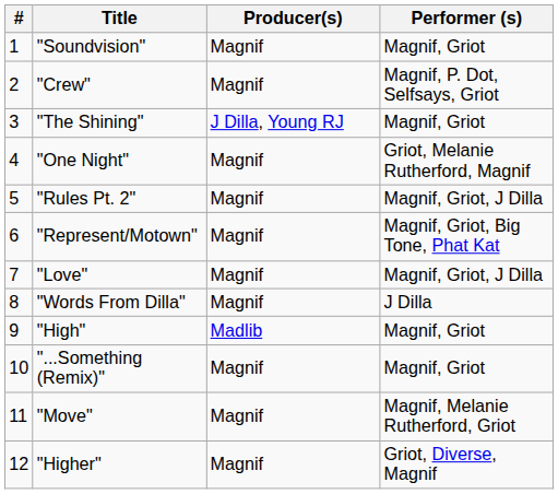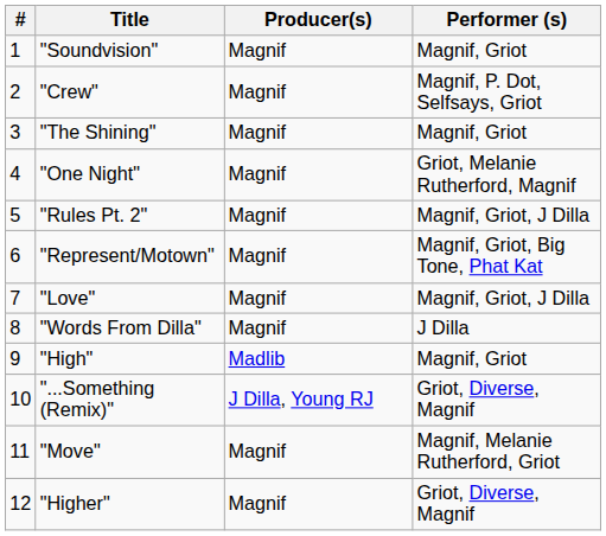 <table class="wikitable">
 <tr>
 <th align="center">#</th>
 <th align="center" width="150">Title</th>
 <th align="center" width="150">Producer(s)</th>
 <th align="center" width="150">Performer (s)</th>
 </tr>
 <tr>
 <td>1</td>
 <td>"Soundvision"</td>
 <td>Magnif</td>
 <td>Magnif, Griot</td>
 </tr>
 <tr>
 <td>2</td>
 <td>"Crew"</td>
 <td>Magnif</td>
 <td>Magnif, P. Dot, Selfsays, Griot</td>
 </tr>
 <tr>
 <td>3</td>
 <td>"The Shining"</td>
-<td><a href='#'>J Dilla</a>, <a href='#'>Young RJ</a></td>
+<td>Magnif</td>
 <td>Magnif, Griot</td>
 </tr>
 <tr>
 <td>4</td>
 <td>"One Night"</td>
 <td>Magnif</td>
 <td>Griot, Melanie Rutherford, Magnif</td>
 </tr>
 <tr>
 <td>5</td>
 <td>"Rules Pt. 2"</td>
 <td>Magnif</td>
 <td>Magnif, Griot, J Dilla</td>
 </tr>
 <tr>
 <td>6</td>
 <td>"Represent/Motown"</td>
 <td>Magnif</td>
 <td>Magnif, Griot, Big Tone, <a href='#'>Phat Kat</a></td>
 </tr>
 <tr>
 <td>7</td>
 <td>"Love"</td>
 <td>Magnif</td>
 <td>Magnif, Griot, J Dilla</td>
 </tr>
 <tr>
 <td>8</td>
 <td>"Words From Dilla"</td>
 <td>Magnif</td>
 <td>J Dilla</td>
 </tr>
 <tr>
 <td>9</td>
 <td>"High"</td>
 <td><a href='#'>Madlib</a></td>
 <td>Magnif, Griot</td>
 </tr>
 <tr>
 <td>10</td>
 <td>"...Something (Remix)"</td>
-<td>Magnif</td>
-<td>Magnif, Griot</td>
+<td><a href='#'>J Dilla</a>, <a href='#'>Young RJ</a></td>
+<td>Griot, <a href='#'>Diverse</a>, Magnif</td>
 </tr>
 <tr>
 <td>11</td>
 <td>"Move"</td>
 <td>Magnif</td>
 <td>Magnif, Melanie Rutherford, Griot</td>
 </tr>
 <tr>
 <td>12</td>
 <td>"Higher"</td>
 <td>Magnif</td>
 <td>Griot, <a href='#'>Diverse</a>, Magnif</td>
 </tr>
 </table>
